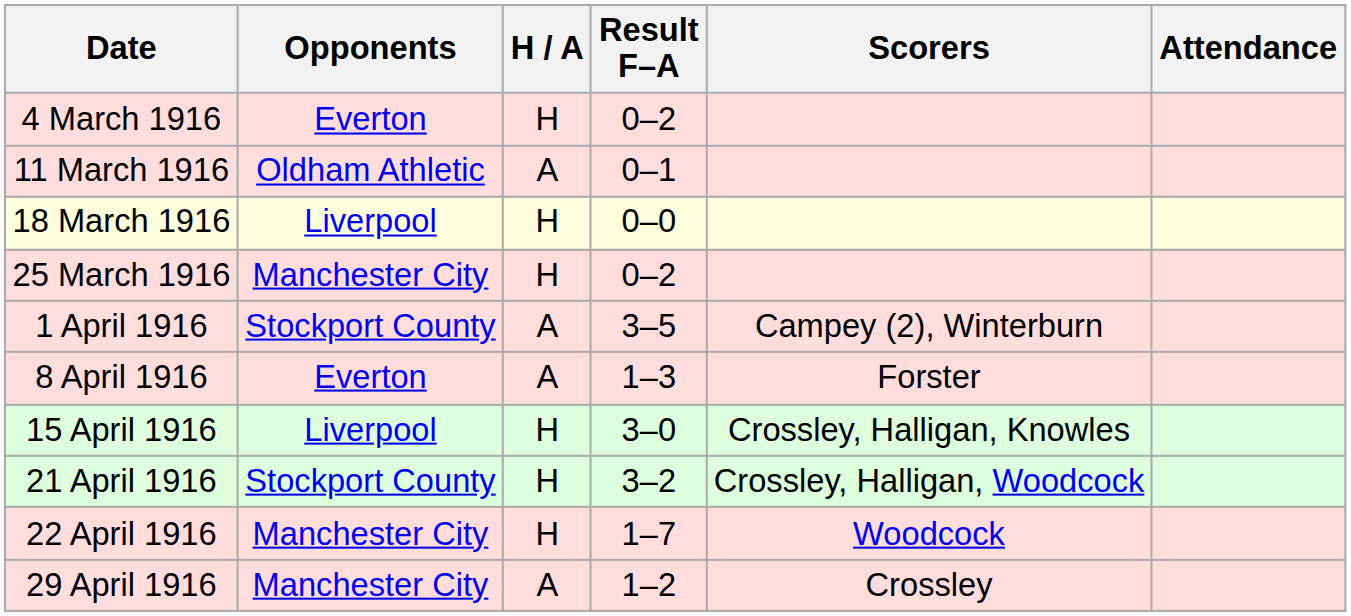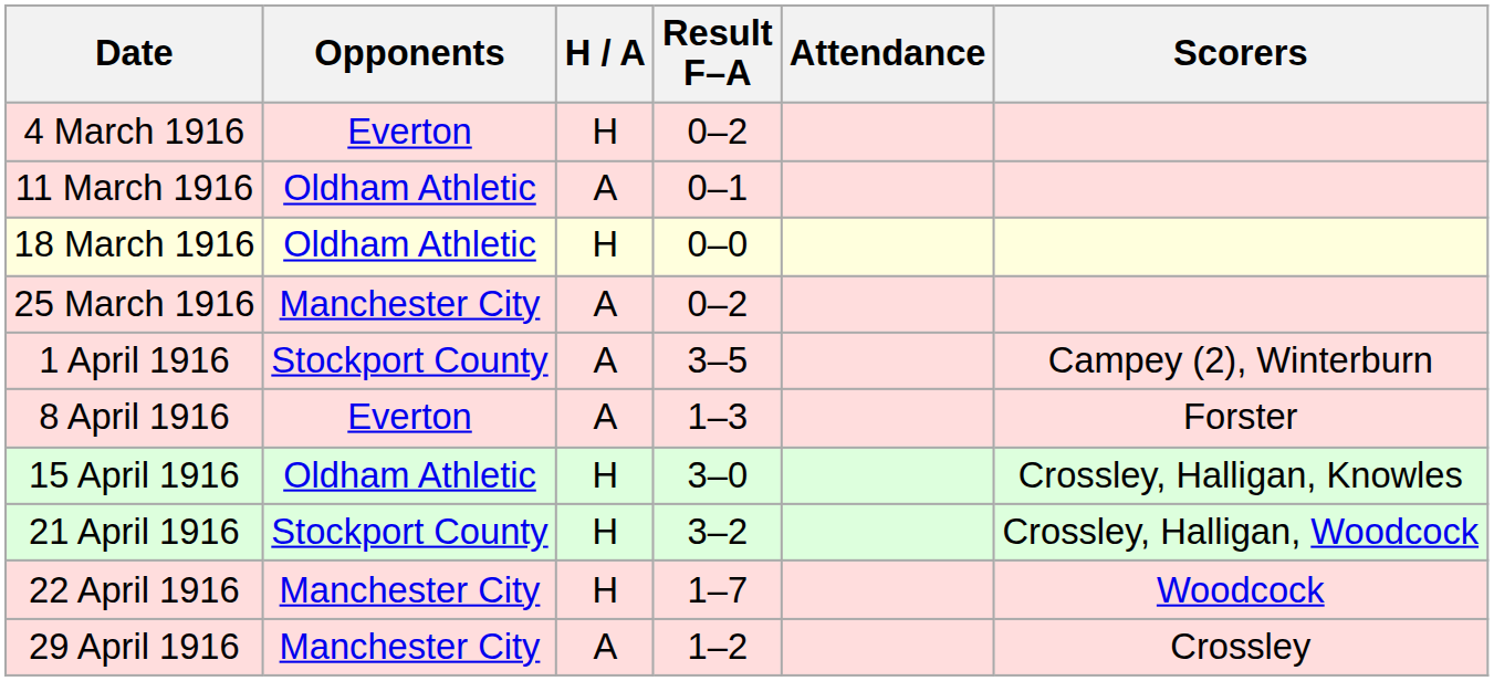 <table class="wikitable" style="text-align:center">
 <tr>
 <th>Date</th>
 <th>Opponents</th>
 <th>H / A</th>
 <th>Result<br>F–A</th>
+<th>Attendance</th>
 <th>Scorers</th>
-<th>Attendance</th>
 </tr>
 <tr bgcolor="#ffdddd">
 <td>4 March 1916</td>
 <td><a href='#'>Everton</a></td>
 <td>H</td>
 <td>0–2</td>
 <td></td>
 <td></td>
 </tr>
 <tr bgcolor="#ffdddd">
 <td>11 March 1916</td>
 <td><a href='#'>Oldham Athletic</a></td>
 <td>A</td>
 <td>0–1</td>
 <td></td>
 <td></td>
 </tr>
 <tr bgcolor="#ffffdd">
 <td>18 March 1916</td>
-<td><a href='#'>Liverpool</a></td>
+<td><a href='#'>Oldham Athletic</a></td>
 <td>H</td>
 <td>0–0</td>
 <td></td>
 <td></td>
 </tr>
 <tr bgcolor="#ffdddd">
 <td>25 March 1916</td>
 <td><a href='#'>Manchester City</a></td>
-<td>H</td>
+<td>A</td>
 <td>0–2</td>
 <td></td>
 <td></td>
 </tr>
 <tr bgcolor="#ffdddd">
 <td>1 April 1916</td>
 <td><a href='#'>Stockport County</a></td>
 <td>A</td>
 <td>3–5</td>
+<td></td>
 <td>Campey (2), Winterburn</td>
-<td></td>
 </tr>
 <tr bgcolor="#ffdddd">
 <td>8 April 1916</td>
 <td><a href='#'>Everton</a></td>
 <td>A</td>
 <td>1–3</td>
+<td></td>
 <td>Forster</td>
-<td></td>
 </tr>
 <tr bgcolor="#ddffdd">
 <td>15 April 1916</td>
-<td><a href='#'>Liverpool</a></td>
+<td><a href='#'>Oldham Athletic</a></td>
 <td>H</td>
 <td>3–0</td>
+<td></td>
 <td>Crossley, Halligan, Knowles</td>
-<td></td>
 </tr>
 <tr bgcolor="#ddffdd">
 <td>21 April 1916</td>
 <td><a href='#'>Stockport County</a></td>
 <td>H</td>
 <td>3–2</td>
+<td></td>
 <td>Crossley, Halligan, <a href='#'>Woodcock</a></td>
-<td></td>
 </tr>
 <tr bgcolor="#ffdddd">
 <td>22 April 1916</td>
 <td><a href='#'>Manchester City</a></td>
 <td>H</td>
 <td>1–7</td>
+<td></td>
 <td><a href='#'>Woodcock</a></td>
-<td></td>
 </tr>
 <tr bgcolor="#ffdddd">
 <td>29 April 1916</td>
 <td><a href='#'>Manchester City</a></td>
 <td>A</td>
 <td>1–2</td>
+<td></td>
 <td>Crossley</td>
-<td></td>
 </tr>
 </table>
